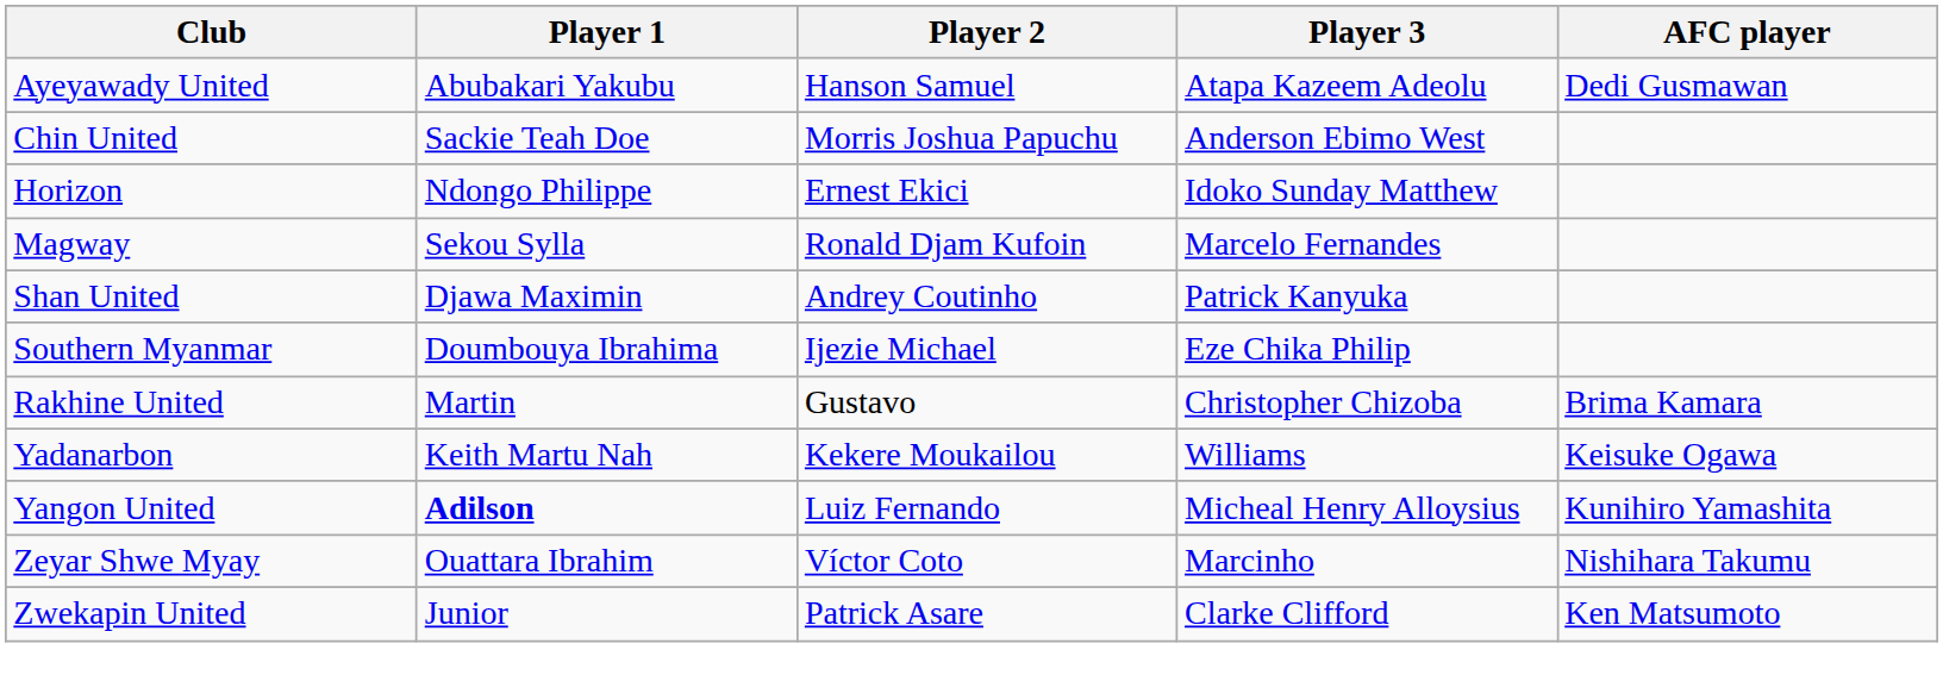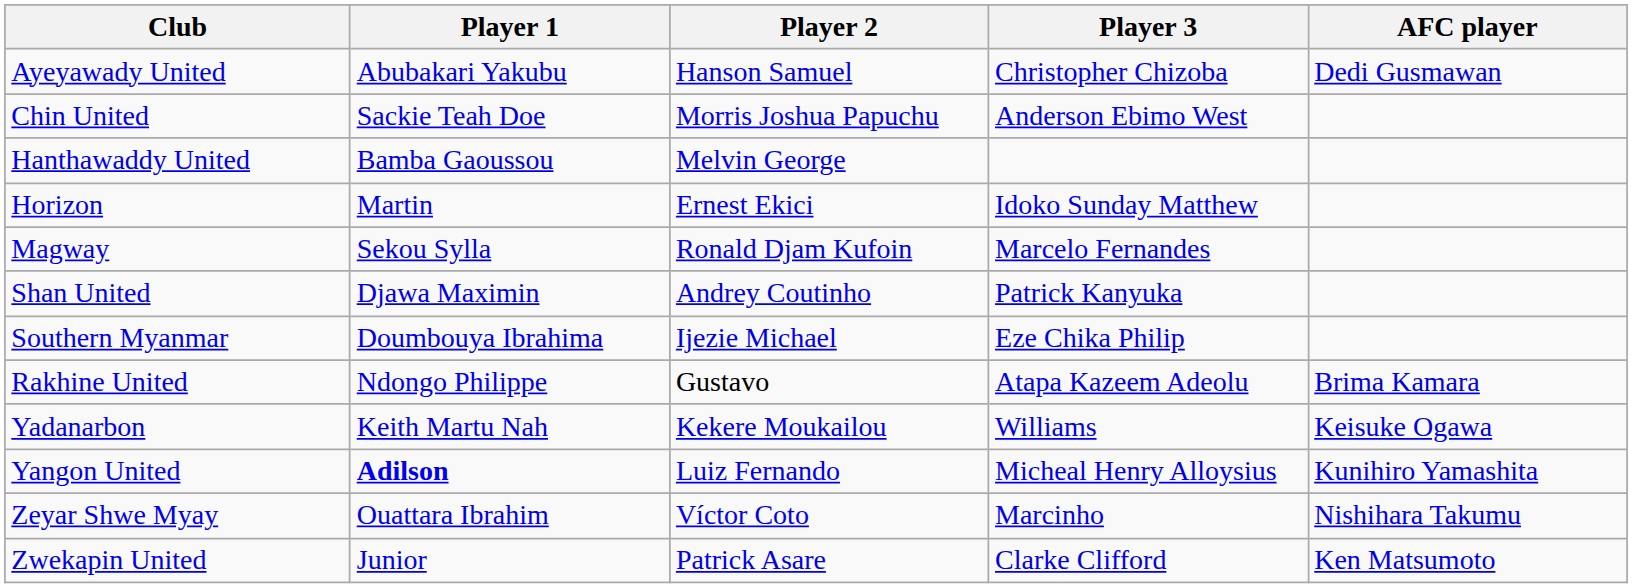 <table class="wikitable sortable">
 <tr>
 <th style="width:190px;">Club</th>
 <th style="width:175px;">Player 1</th>
 <th style="width:175px;">Player 2</th>
 <th style="width:175px;">Player 3</th>
 <th style="width:175px;">AFC player</th>
 </tr>
 <tr style="vertical-align:top;">
 <td><a href='#'>Ayeyawady United</a></td>
 <td> <a href='#'>Abubakari Yakubu</a></td>
 <td> <a href='#'>Hanson Samuel</a></td>
-<td> <a href='#'>Atapa Kazeem Adeolu</a></td>
+<td> <a href='#'>Christopher Chizoba</a></td>
 <td> <a href='#'>Dedi Gusmawan</a></td>
 </tr>
 <tr style="vertical-align:top;">
 <td><a href='#'>Chin United</a></td>
 <td> <a href='#'>Sackie Teah Doe</a></td>
 <td> <a href='#'>Morris Joshua Papuchu</a></td>
 <td> <a href='#'>Anderson Ebimo West</a></td>
 <td></td>
 </tr>
 <tr style="vertical-align:top;">
+<td><a href='#'>Hanthawaddy United</a></td>
+<td> <a href='#'>Bamba Gaoussou</a></td>
+<td> <a href='#'>Melvin George</a></td>
+<td></td>
+<td></td>
+</tr>
+<tr style="vertical-align:top;">
 <td><a href='#'>Horizon</a></td>
-<td> <a href='#'>Ndongo Philippe</a></td>
+<td> <a href='#'>Martin</a></td>
 <td> <a href='#'>Ernest Ekici</a></td>
 <td> <a href='#'>Idoko Sunday Matthew</a></td>
 <td></td>
 </tr>
 <tr style="vertical-align:top;">
 <td><a href='#'>Magway</a></td>
 <td> <a href='#'>Sekou Sylla</a></td>
 <td> <a href='#'>Ronald Djam Kufoin</a></td>
 <td> <a href='#'>Marcelo Fernandes</a></td>
 <td></td>
 </tr>
 <tr style="vertical-align:top;">
 <td><a href='#'>Shan United</a></td>
 <td> <a href='#'>Djawa Maximin</a></td>
 <td> <a href='#'>Andrey Coutinho</a></td>
 <td> <a href='#'>Patrick Kanyuka</a></td>
 <td></td>
 </tr>
 <tr style="vertical-align:top;">
 <td><a href='#'>Southern Myanmar</a></td>
 <td> <a href='#'>Doumbouya Ibrahima</a></td>
 <td> <a href='#'>Ijezie Michael</a></td>
 <td> <a href='#'>Eze Chika Philip</a></td>
 <td></td>
 </tr>
 <tr style="vertical-align:top;">
 <td><a href='#'>Rakhine United</a></td>
-<td> <a href='#'>Martin</a></td>
+<td> <a href='#'>Ndongo Philippe</a></td>
 <td> Gustavo</td>
-<td> <a href='#'>Christopher Chizoba</a></td>
+<td> <a href='#'>Atapa Kazeem Adeolu</a></td>
 <td> <a href='#'>Brima Kamara</a></td>
 </tr>
 <tr style="vertical-align:top;">
 <td><a href='#'>Yadanarbon</a></td>
 <td> <a href='#'>Keith Martu Nah</a></td>
 <td> <a href='#'>Kekere Moukailou</a></td>
 <td> <a href='#'>Williams</a></td>
 <td> <a href='#'>Keisuke Ogawa</a></td>
 </tr>
 <tr style="vertical-align:top;">
 <td><a href='#'>Yangon United</a></td>
 <td><strong> <a href='#'>Adilson</a></strong></td>
 <td> <a href='#'>Luiz Fernando</a></td>
 <td> <a href='#'>Micheal Henry Alloysius</a></td>
 <td> <a href='#'>Kunihiro Yamashita</a></td>
 </tr>
 <tr style="vertical-align:top;">
 <td><a href='#'>Zeyar Shwe Myay</a></td>
 <td> <a href='#'>Ouattara Ibrahim</a></td>
 <td> <a href='#'>Víctor Coto</a></td>
 <td> <a href='#'>Marcinho</a></td>
 <td> <a href='#'>Nishihara Takumu</a></td>
 </tr>
 <tr style="vertical-align:top;">
 <td><a href='#'>Zwekapin United</a></td>
 <td> <a href='#'>Junior</a></td>
 <td> <a href='#'>Patrick Asare</a></td>
 <td> <a href='#'>Clarke Clifford</a></td>
 <td> <a href='#'>Ken Matsumoto</a></td>
 </tr>
 </table>
